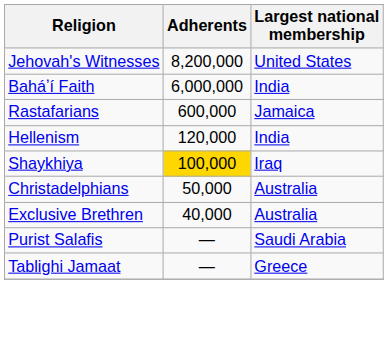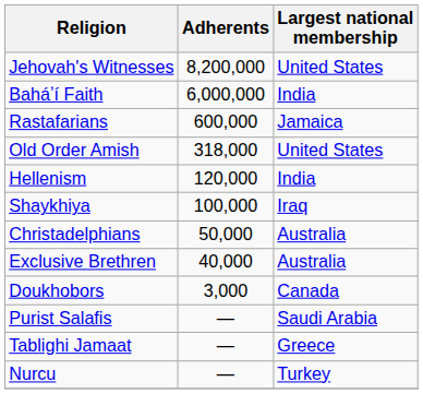 <table class="wikitable sortable">
 <tr>
 <th>Religion</th>
 <th>Adherents</th>
 <th>Largest national<br>membership</th>
 </tr>
 <tr>
 <td><a href='#'>Jehovah's Witnesses</a></td>
 <td style="text-align: center">8,200,000</td>
 <td><a href='#'>United States</a></td>
 </tr>
 <tr>
 <td><a href='#'>Baháʼí Faith</a></td>
 <td style="text-align: center">6,000,000</td>
 <td><a href='#'>India</a></td>
 </tr>
 <tr>
 <td><a href='#'>Rastafarians</a></td>
 <td style="text-align: center">600,000</td>
 <td><a href='#'>Jamaica</a></td>
 </tr>
 <tr>
+<td><a href='#'>Old Order Amish</a></td>
+<td style="text-align: center">318,000</td>
+<td><a href='#'>United States</a></td>
+</tr>
+<tr>
 <td><a href='#'>Hellenism</a></td>
 <td style="text-align: center">120,000</td>
 <td><a href='#'>India</a></td>
 </tr>
 <tr>
 <td><a href='#'>Shaykhiya</a></td>
-<td style="background: gold; text-align: center">100,000</td>
+<td style="text-align: center">100,000</td>
 <td><a href='#'>Iraq</a></td>
 </tr>
 <tr>
 <td><a href='#'>Christadelphians</a></td>
 <td style="text-align: center">50,000</td>
 <td><a href='#'>Australia</a></td>
 </tr>
 <tr>
 <td><a href='#'>Exclusive Brethren</a></td>
 <td style="text-align: center">40,000</td>
 <td><a href='#'>Australia</a></td>
 </tr>
 <tr>
+<td><a href='#'>Doukhobors</a></td>
+<td style="text-align: center">3,000</td>
+<td><a href='#'>Canada</a></td>
+</tr>
+<tr>
 <td><a href='#'>Purist Salafis</a></td>
 <td style="text-align: center">—</td>
 <td><a href='#'>Saudi Arabia</a></td>
 </tr>
 <tr>
 <td><a href='#'>Tablighi Jamaat</a></td>
 <td style="text-align: center">—</td>
 <td><a href='#'>Greece</a></td>
 </tr>
 <tr>
+<td><a href='#'>Nurcu</a></td>
+<td style="text-align: center">—</td>
+<td><a href='#'>Turkey</a></td>
+</tr>
+<tr>
 </tr>
 </table>
